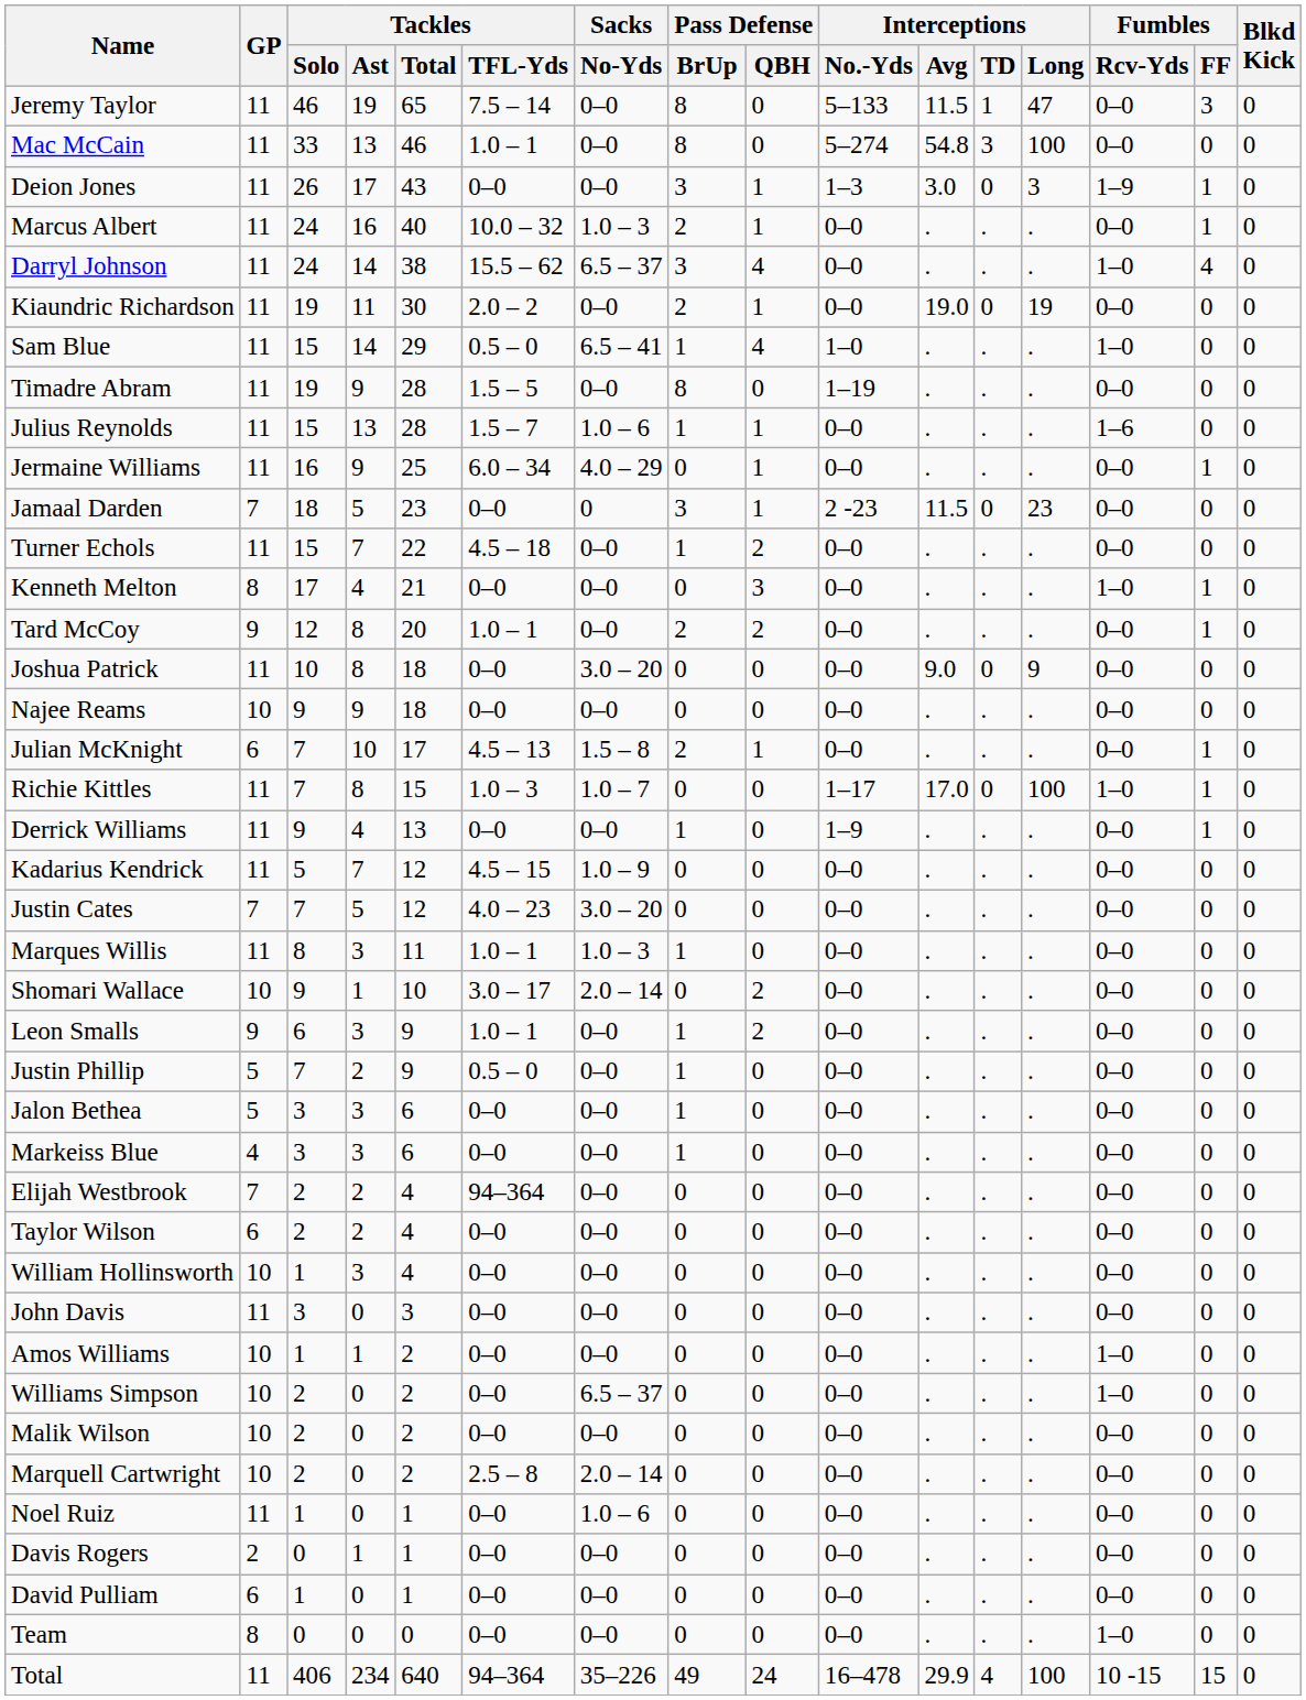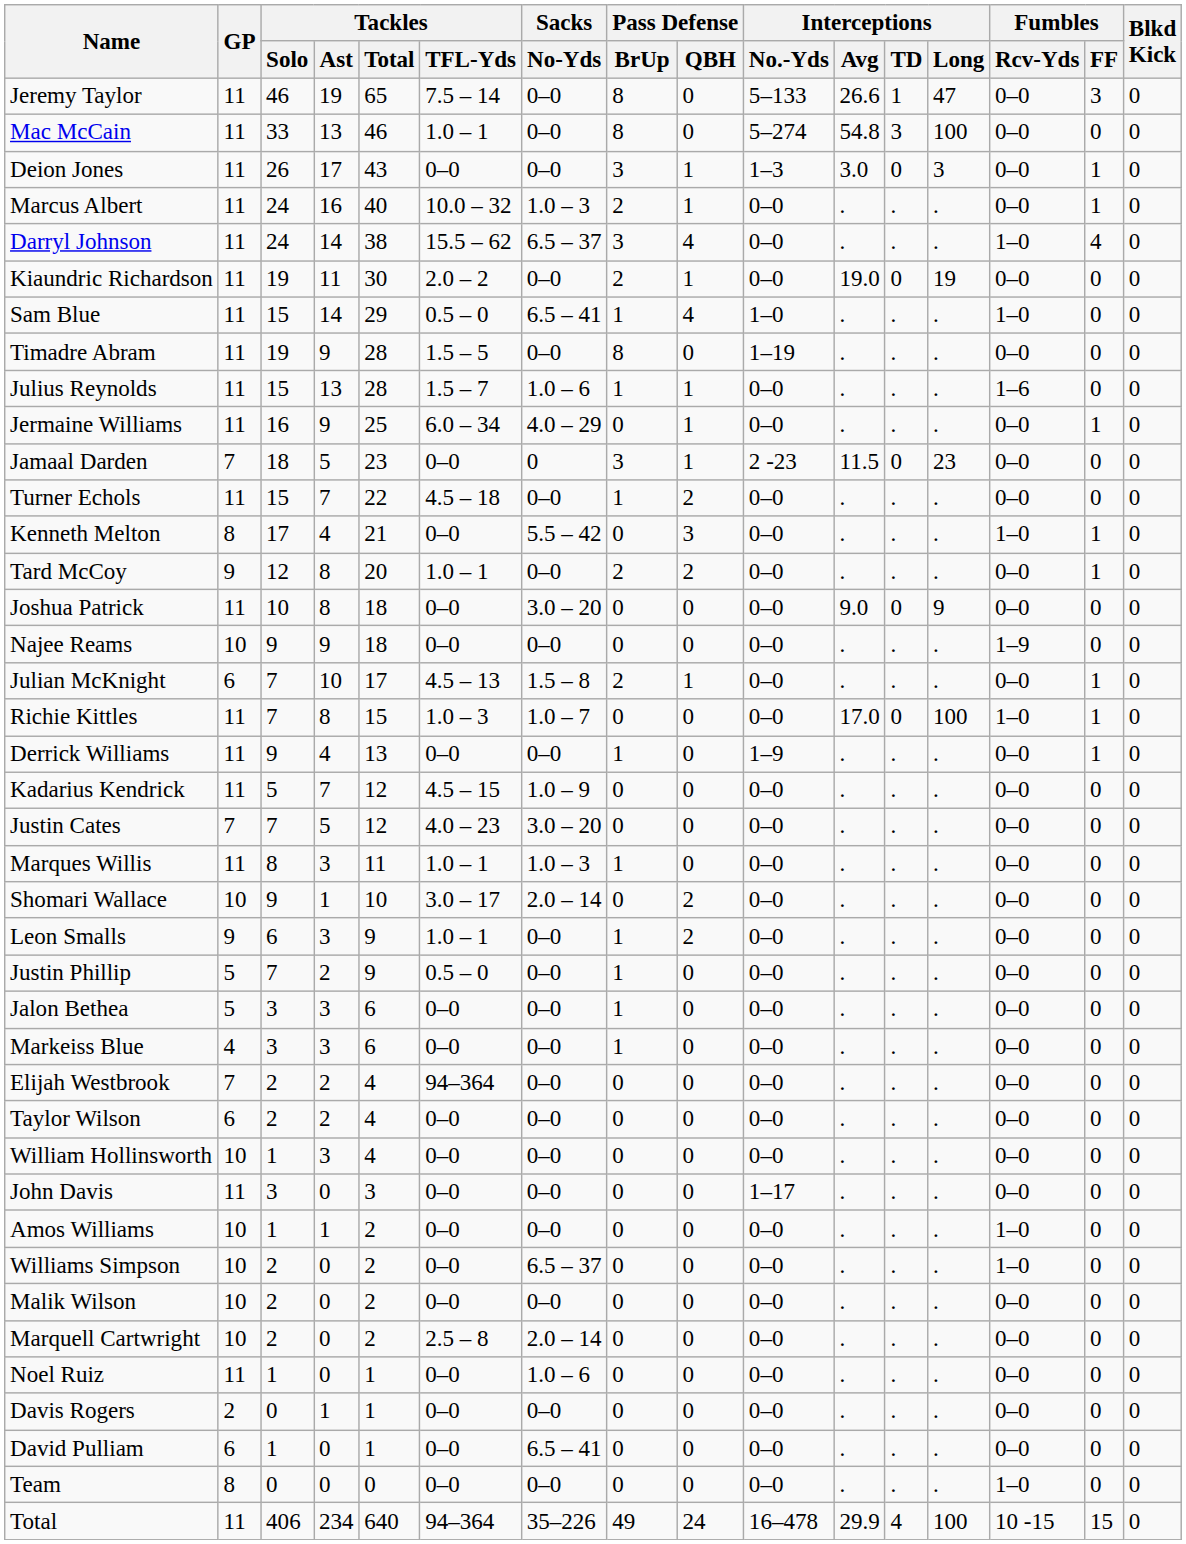 <table class="wikitable" style="white-space:nowrap;">
 <tr>
 <th rowspan="2">Name</th>
 <th rowspan="2">GP</th>
 <th colspan="4">Tackles</th>
 <th>Sacks</th>
 <th colspan="2">Pass Defense</th>
 <th colspan="4">Interceptions</th>
 <th colspan="2">Fumbles</th>
 <th rowspan="2">Blkd<br>Kick</th>
 </tr>
 <tr>
 <th>Solo</th>
 <th>Ast</th>
 <th>Total</th>
 <th>TFL-Yds</th>
 <th>No-Yds</th>
 <th>BrUp</th>
 <th>QBH</th>
 <th>No.-Yds</th>
 <th>Avg</th>
 <th>TD</th>
 <th>Long</th>
 <th>Rcv-Yds</th>
 <th>FF</th>
 </tr>
 <tr>
 <td>Jeremy Taylor</td>
 <td>11</td>
 <td>46</td>
 <td>19</td>
 <td>65</td>
 <td>7.5 – 14</td>
 <td>0–0</td>
 <td>8</td>
 <td>0</td>
 <td>5–133</td>
-<td>11.5</td>
+<td>26.6</td>
 <td>1</td>
 <td>47</td>
 <td>0–0</td>
 <td>3</td>
 <td>0</td>
 </tr>
 <tr>
 <td><a href='#'>Mac McCain</a></td>
 <td>11</td>
 <td>33</td>
 <td>13</td>
 <td>46</td>
 <td>1.0 – 1</td>
 <td>0–0</td>
 <td>8</td>
 <td>0</td>
 <td>5–274</td>
 <td>54.8</td>
 <td>3</td>
 <td>100</td>
 <td>0–0</td>
 <td>0</td>
 <td>0</td>
 </tr>
 <tr>
 <td>Deion Jones</td>
 <td>11</td>
 <td>26</td>
 <td>17</td>
 <td>43</td>
 <td>0–0</td>
 <td>0–0</td>
 <td>3</td>
 <td>1</td>
 <td>1–3</td>
 <td>3.0</td>
 <td>0</td>
 <td>3</td>
-<td>1–9</td>
+<td>0–0</td>
 <td>1</td>
 <td>0</td>
 </tr>
 <tr>
 <td>Marcus Albert</td>
 <td>11</td>
 <td>24</td>
 <td>16</td>
 <td>40</td>
 <td>10.0 – 32</td>
 <td>1.0 – 3</td>
 <td>2</td>
 <td>1</td>
 <td>0–0</td>
 <td>.</td>
 <td>.</td>
 <td>.</td>
 <td>0–0</td>
 <td>1</td>
 <td>0</td>
 </tr>
 <tr>
 <td><a href='#'>Darryl Johnson</a></td>
 <td>11</td>
 <td>24</td>
 <td>14</td>
 <td>38</td>
 <td>15.5 – 62</td>
 <td>6.5 – 37</td>
 <td>3</td>
 <td>4</td>
 <td>0–0</td>
 <td>.</td>
 <td>.</td>
 <td>.</td>
 <td>1–0</td>
 <td>4</td>
 <td>0</td>
 </tr>
 <tr>
 <td>Kiaundric Richardson</td>
 <td>11</td>
 <td>19</td>
 <td>11</td>
 <td>30</td>
 <td>2.0 – 2</td>
 <td>0–0</td>
 <td>2</td>
 <td>1</td>
 <td>0–0</td>
 <td>19.0</td>
 <td>0</td>
 <td>19</td>
 <td>0–0</td>
 <td>0</td>
 <td>0</td>
 </tr>
 <tr>
 <td>Sam Blue</td>
 <td>11</td>
 <td>15</td>
 <td>14</td>
 <td>29</td>
 <td>0.5 – 0</td>
 <td>6.5 – 41</td>
 <td>1</td>
 <td>4</td>
 <td>1–0</td>
 <td>.</td>
 <td>.</td>
 <td>.</td>
 <td>1–0</td>
 <td>0</td>
 <td>0</td>
 </tr>
 <tr>
 <td>Timadre Abram</td>
 <td>11</td>
 <td>19</td>
 <td>9</td>
 <td>28</td>
 <td>1.5 – 5</td>
 <td>0–0</td>
 <td>8</td>
 <td>0</td>
 <td>1–19</td>
 <td>.</td>
 <td>.</td>
 <td>.</td>
 <td>0–0</td>
 <td>0</td>
 <td>0</td>
 </tr>
 <tr>
 <td>Julius Reynolds</td>
 <td>11</td>
 <td>15</td>
 <td>13</td>
 <td>28</td>
 <td>1.5 – 7</td>
 <td>1.0 – 6</td>
 <td>1</td>
 <td>1</td>
 <td>0–0</td>
 <td>.</td>
 <td>.</td>
 <td>.</td>
 <td>1–6</td>
 <td>0</td>
 <td>0</td>
 </tr>
 <tr>
 <td>Jermaine Williams</td>
 <td>11</td>
 <td>16</td>
 <td>9</td>
 <td>25</td>
 <td>6.0 – 34</td>
 <td>4.0 – 29</td>
 <td>0</td>
 <td>1</td>
 <td>0–0</td>
 <td>.</td>
 <td>.</td>
 <td>.</td>
 <td>0–0</td>
 <td>1</td>
 <td>0</td>
 </tr>
 <tr>
 <td>Jamaal Darden</td>
 <td>7</td>
 <td>18</td>
 <td>5</td>
 <td>23</td>
 <td>0–0</td>
 <td>0</td>
 <td>3</td>
 <td>1</td>
 <td>2 -23</td>
 <td>11.5</td>
 <td>0</td>
 <td>23</td>
 <td>0–0</td>
 <td>0</td>
 <td>0</td>
 </tr>
 <tr>
 <td>Turner Echols</td>
 <td>11</td>
 <td>15</td>
 <td>7</td>
 <td>22</td>
 <td>4.5 – 18</td>
 <td>0–0</td>
 <td>1</td>
 <td>2</td>
 <td>0–0</td>
 <td>.</td>
 <td>.</td>
 <td>.</td>
 <td>0–0</td>
 <td>0</td>
 <td>0</td>
 </tr>
 <tr>
 <td>Kenneth Melton</td>
 <td>8</td>
 <td>17</td>
 <td>4</td>
 <td>21</td>
 <td>0–0</td>
-<td>0–0</td>
+<td>5.5 – 42</td>
 <td>0</td>
 <td>3</td>
 <td>0–0</td>
 <td>.</td>
 <td>.</td>
 <td>.</td>
 <td>1–0</td>
 <td>1</td>
 <td>0</td>
 </tr>
 <tr>
 <td>Tard McCoy</td>
 <td>9</td>
 <td>12</td>
 <td>8</td>
 <td>20</td>
 <td>1.0 – 1</td>
 <td>0–0</td>
 <td>2</td>
 <td>2</td>
 <td>0–0</td>
 <td>.</td>
 <td>.</td>
 <td>.</td>
 <td>0–0</td>
 <td>1</td>
 <td>0</td>
 </tr>
 <tr>
 <td>Joshua Patrick</td>
 <td>11</td>
 <td>10</td>
 <td>8</td>
 <td>18</td>
 <td>0–0</td>
 <td>3.0 – 20</td>
 <td>0</td>
 <td>0</td>
 <td>0–0</td>
 <td>9.0</td>
 <td>0</td>
 <td>9</td>
 <td>0–0</td>
 <td>0</td>
 <td>0</td>
 </tr>
 <tr>
 <td>Najee Reams</td>
 <td>10</td>
 <td>9</td>
 <td>9</td>
 <td>18</td>
 <td>0–0</td>
 <td>0–0</td>
 <td>0</td>
 <td>0</td>
 <td>0–0</td>
 <td>.</td>
 <td>.</td>
 <td>.</td>
-<td>0–0</td>
+<td>1–9</td>
 <td>0</td>
 <td>0</td>
 </tr>
 <tr>
 <td>Julian McKnight</td>
 <td>6</td>
 <td>7</td>
 <td>10</td>
 <td>17</td>
 <td>4.5 – 13</td>
 <td>1.5 – 8</td>
 <td>2</td>
 <td>1</td>
 <td>0–0</td>
 <td>.</td>
 <td>.</td>
 <td>.</td>
 <td>0–0</td>
 <td>1</td>
 <td>0</td>
 </tr>
 <tr>
 <td>Richie Kittles</td>
 <td>11</td>
 <td>7</td>
 <td>8</td>
 <td>15</td>
 <td>1.0 – 3</td>
 <td>1.0 – 7</td>
 <td>0</td>
 <td>0</td>
-<td>1–17</td>
+<td>0–0</td>
 <td>17.0</td>
 <td>0</td>
 <td>100</td>
 <td>1–0</td>
 <td>1</td>
 <td>0</td>
 </tr>
 <tr>
 <td>Derrick Williams</td>
 <td>11</td>
 <td>9</td>
 <td>4</td>
 <td>13</td>
 <td>0–0</td>
 <td>0–0</td>
 <td>1</td>
 <td>0</td>
 <td>1–9</td>
 <td>.</td>
 <td>.</td>
 <td>.</td>
 <td>0–0</td>
 <td>1</td>
 <td>0</td>
 </tr>
 <tr>
 <td>Kadarius Kendrick</td>
 <td>11</td>
 <td>5</td>
 <td>7</td>
 <td>12</td>
 <td>4.5 – 15</td>
 <td>1.0 – 9</td>
 <td>0</td>
 <td>0</td>
 <td>0–0</td>
 <td>.</td>
 <td>.</td>
 <td>.</td>
 <td>0–0</td>
 <td>0</td>
 <td>0</td>
 </tr>
 <tr>
 <td>Justin Cates</td>
 <td>7</td>
 <td>7</td>
 <td>5</td>
 <td>12</td>
 <td>4.0 – 23</td>
 <td>3.0 – 20</td>
 <td>0</td>
 <td>0</td>
 <td>0–0</td>
 <td>.</td>
 <td>.</td>
 <td>.</td>
 <td>0–0</td>
 <td>0</td>
 <td>0</td>
 </tr>
 <tr>
 <td>Marques Willis</td>
 <td>11</td>
 <td>8</td>
 <td>3</td>
 <td>11</td>
 <td>1.0 – 1</td>
 <td>1.0 – 3</td>
 <td>1</td>
 <td>0</td>
 <td>0–0</td>
 <td>.</td>
 <td>.</td>
 <td>.</td>
 <td>0–0</td>
 <td>0</td>
 <td>0</td>
 </tr>
 <tr>
 <td>Shomari Wallace</td>
 <td>10</td>
 <td>9</td>
 <td>1</td>
 <td>10</td>
 <td>3.0 – 17</td>
 <td>2.0 – 14</td>
 <td>0</td>
 <td>2</td>
 <td>0–0</td>
 <td>.</td>
 <td>.</td>
 <td>.</td>
 <td>0–0</td>
 <td>0</td>
 <td>0</td>
 </tr>
 <tr>
 <td>Leon Smalls</td>
 <td>9</td>
 <td>6</td>
 <td>3</td>
 <td>9</td>
 <td>1.0	– 1</td>
 <td>0–0</td>
 <td>1</td>
 <td>2</td>
 <td>0–0</td>
 <td>.</td>
 <td>.</td>
 <td>.</td>
 <td>0–0</td>
 <td>0</td>
 <td>0</td>
 </tr>
 <tr>
 <td>Justin Phillip</td>
 <td>5</td>
 <td>7</td>
 <td>2</td>
 <td>9</td>
 <td>0.5 – 0</td>
 <td>0–0</td>
 <td>1</td>
 <td>0</td>
 <td>0–0</td>
 <td>.</td>
 <td>.</td>
 <td>.</td>
 <td>0–0</td>
 <td>0</td>
 <td>0</td>
 </tr>
 <tr>
 <td>Jalon Bethea</td>
 <td>5</td>
 <td>3</td>
 <td>3</td>
 <td>6</td>
 <td>0–0</td>
 <td>0–0</td>
 <td>1</td>
 <td>0</td>
 <td>0–0</td>
 <td>.</td>
 <td>.</td>
 <td>.</td>
 <td>0–0</td>
 <td>0</td>
 <td>0</td>
 </tr>
 <tr>
 <td>Markeiss Blue</td>
 <td>4</td>
 <td>3</td>
 <td>3</td>
 <td>6</td>
 <td>0–0</td>
 <td>0–0</td>
 <td>1</td>
 <td>0</td>
 <td>0–0</td>
 <td>.</td>
 <td>.</td>
 <td>.</td>
 <td>0–0</td>
 <td>0</td>
 <td>0</td>
 </tr>
 <tr>
 <td>Elijah Westbrook</td>
 <td>7</td>
 <td>2</td>
 <td>2</td>
 <td>4</td>
 <td>94–364</td>
 <td>0–0</td>
 <td>0</td>
 <td>0</td>
 <td>0–0</td>
 <td>.</td>
 <td>.</td>
 <td>.</td>
 <td>0–0</td>
 <td>0</td>
 <td>0</td>
 </tr>
 <tr>
 <td>Taylor Wilson</td>
 <td>6</td>
 <td>2</td>
 <td>2</td>
 <td>4</td>
 <td>0–0</td>
 <td>0–0</td>
 <td>0</td>
 <td>0</td>
 <td>0–0</td>
 <td>.</td>
 <td>.</td>
 <td>.</td>
 <td>0–0</td>
 <td>0</td>
 <td>0</td>
 </tr>
 <tr>
 <td>William Hollinsworth</td>
 <td>10</td>
 <td>1</td>
 <td>3</td>
 <td>4</td>
 <td>0–0</td>
 <td>0–0</td>
 <td>0</td>
 <td>0</td>
 <td>0–0</td>
 <td>.</td>
 <td>.</td>
 <td>.</td>
 <td>0–0</td>
 <td>0</td>
 <td>0</td>
 </tr>
 <tr>
 <td>John Davis</td>
 <td>11</td>
 <td>3</td>
 <td>0</td>
 <td>3</td>
 <td>0–0</td>
 <td>0–0</td>
 <td>0</td>
 <td>0</td>
-<td>0–0</td>
+<td>1–17</td>
 <td>.</td>
 <td>.</td>
 <td>.</td>
 <td>0–0</td>
 <td>0</td>
 <td>0</td>
 </tr>
 <tr>
 <td>Amos Williams</td>
 <td>10</td>
 <td>1</td>
 <td>1</td>
 <td>2</td>
 <td>0–0</td>
 <td>0–0</td>
 <td>0</td>
 <td>0</td>
 <td>0–0</td>
 <td>.</td>
 <td>.</td>
 <td>.</td>
 <td>1–0</td>
 <td>0</td>
 <td>0</td>
 </tr>
 <tr>
 <td>Williams Simpson</td>
 <td>10</td>
 <td>2</td>
 <td>0</td>
 <td>2</td>
 <td>0–0</td>
 <td>6.5 – 37</td>
 <td>0</td>
 <td>0</td>
 <td>0–0</td>
 <td>.</td>
 <td>.</td>
 <td>.</td>
 <td>1–0</td>
 <td>0</td>
 <td>0</td>
 </tr>
 <tr>
 <td>Malik Wilson</td>
 <td>10</td>
 <td>2</td>
 <td>0</td>
 <td>2</td>
 <td>0–0</td>
 <td>0–0</td>
 <td>0</td>
 <td>0</td>
 <td>0–0</td>
 <td>.</td>
 <td>.</td>
 <td>.</td>
 <td>0–0</td>
 <td>0</td>
 <td>0</td>
 </tr>
 <tr>
 <td>Marquell Cartwright</td>
 <td>10</td>
 <td>2</td>
 <td>0</td>
 <td>2</td>
 <td>2.5 – 8</td>
 <td>2.0 – 14</td>
 <td>0</td>
 <td>0</td>
 <td>0–0</td>
 <td>.</td>
 <td>.</td>
 <td>.</td>
 <td>0–0</td>
 <td>0</td>
 <td>0</td>
 </tr>
 <tr>
 <td>Noel Ruiz</td>
 <td>11</td>
 <td>1</td>
 <td>0</td>
 <td>1</td>
 <td>0–0</td>
 <td>1.0 – 6</td>
 <td>0</td>
 <td>0</td>
 <td>0–0</td>
 <td>.</td>
 <td>.</td>
 <td>.</td>
 <td>0–0</td>
 <td>0</td>
 <td>0</td>
 </tr>
 <tr>
 <td>Davis Rogers</td>
 <td>2</td>
 <td>0</td>
 <td>1</td>
 <td>1</td>
 <td>0–0</td>
 <td>0–0</td>
 <td>0</td>
 <td>0</td>
 <td>0–0</td>
 <td>.</td>
 <td>.</td>
 <td>.</td>
 <td>0–0</td>
 <td>0</td>
 <td>0</td>
 </tr>
 <tr>
 <td>David Pulliam</td>
 <td>6</td>
 <td>1</td>
 <td>0</td>
 <td>1</td>
 <td>0–0</td>
-<td>0–0</td>
+<td>6.5 – 41</td>
 <td>0</td>
 <td>0</td>
 <td>0–0</td>
 <td>.</td>
 <td>.</td>
 <td>.</td>
 <td>0–0</td>
 <td>0</td>
 <td>0</td>
 </tr>
 <tr>
 <td>Team</td>
 <td>8</td>
 <td>0</td>
 <td>0</td>
 <td>0</td>
 <td>0–0</td>
 <td>0–0</td>
 <td>0</td>
 <td>0</td>
 <td>0–0</td>
 <td>.</td>
 <td>.</td>
 <td>.</td>
 <td>1–0</td>
 <td>0</td>
 <td>0</td>
 </tr>
 <tr>
 <td>Total</td>
 <td>11</td>
 <td>406</td>
 <td>234</td>
 <td>640</td>
 <td>94–364</td>
 <td>35–226</td>
 <td>49</td>
 <td>24</td>
 <td>16–478</td>
 <td>29.9</td>
 <td>4</td>
 <td>100</td>
 <td>10 -15</td>
 <td>15</td>
 <td>0</td>
 </tr>
 </table>
